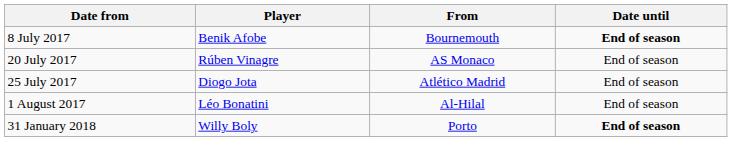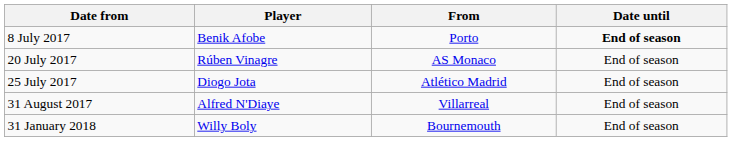 <table class="wikitable" style="text-align:center; font-size:95%; width:65%; text-align:left">
 <tr>
 <th>Date from</th>
 <th>Player</th>
 <th>From</th>
 <th>Date until</th>
 </tr>
 <tr --->
 <td>8 July 2017</td>
 <td> <a href='#'>Benik Afobe</a></td>
-<td align="center"> <a href='#'>Bournemouth</a></td>
+<td align="center"> <a href='#'>Porto</a></td>
 <td align="center"><strong>End of season</strong></td>
 </tr>
 <tr --->
 <td>20 July 2017</td>
 <td> <a href='#'>Rúben Vinagre</a></td>
 <td align="center"> <a href='#'>AS Monaco</a></td>
 <td align="center">End of season</td>
 </tr>
 <tr --->
 <td>25 July 2017</td>
 <td> <a href='#'>Diogo Jota</a></td>
 <td align="center"> <a href='#'>Atlético Madrid</a></td>
 <td align="center">End of season</td>
 </tr>
 <tr --->
-<td>1 August 2017</td>
-<td> <a href='#'>Léo Bonatini</a></td>
-<td align="center"> <a href='#'>Al-Hilal</a></td>
+<td>31 August 2017</td>
+<td> <a href='#'>Alfred N'Diaye</a></td>
+<td align="center"> <a href='#'>Villarreal</a></td>
 <td align="center">End of season</td>
 </tr>
 <tr --->
 <td>31 January 2018</td>
 <td> <a href='#'>Willy Boly</a></td>
-<td align="center"> <a href='#'>Porto</a></td>
-<td align="center"><strong>End of season</strong></td>
+<td align="center"> <a href='#'>Bournemouth</a></td>
+<td align="center">End of season</td>
 </tr>
 </table>
